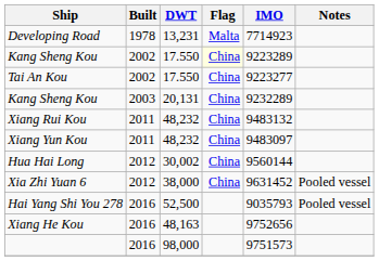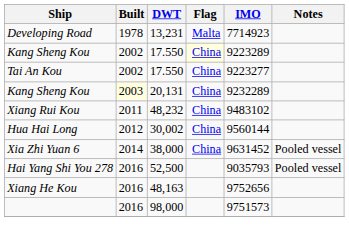 <table class="wikitable">
 <tr>
 <th>Ship</th>
 <th>Built</th>
 <th><a href='#'>DWT</a></th>
 <th>Flag</th>
 <th><a href='#'>IMO</a></th>
 <th>Notes</th>
 </tr>
 <tr>
 <td><em>Developing Road</em></td>
 <td>1978</td>
 <td>13,231</td>
 <td> <a href='#'>Malta</a></td>
 <td>7714923</td>
 <td></td>
 </tr>
 <tr>
 <td><em>Kang Sheng Kou</em></td>
 <td>2002</td>
 <td>17.550</td>
 <td style="background: lightyellow;"> <a href='#'>China</a></td>
 <td>9223289</td>
 <td></td>
 </tr>
 <tr>
 <td><em>Tai An Kou</em></td>
 <td>2002</td>
 <td>17.550</td>
 <td> <a href='#'>China</a></td>
 <td>9223277</td>
 <td></td>
 </tr>
 <tr>
 <td><em>Kang Sheng Kou</em></td>
-<td>2003</td>
+<td style="background: lightyellow;">2003</td>
 <td>20,131</td>
 <td> <a href='#'>China</a></td>
 <td>9232289</td>
 <td></td>
 </tr>
 <tr>
 <td><em>Xiang Rui Kou</em></td>
 <td>2011</td>
 <td>48,232</td>
 <td> <a href='#'>China</a></td>
-<td>9483132</td>
-<td></td>
-</tr>
-<tr>
-<td><em>Xiang Yun Kou</em></td>
-<td>2011</td>
-<td>48,232</td>
-<td> <a href='#'>China</a></td>
-<td>9483097</td>
+<td>9483102</td>
 <td></td>
 </tr>
 <tr>
 <td><em>Hua Hai Long</em></td>
 <td>2012</td>
 <td>30,002</td>
 <td> <a href='#'>China</a></td>
 <td>9560144</td>
 <td></td>
 </tr>
 <tr>
 <td><em>Xia Zhi Yuan 6</em></td>
-<td>2012</td>
+<td>2014</td>
 <td>38,000</td>
 <td> <a href='#'>China</a></td>
 <td>9631452</td>
 <td>Pooled vessel</td>
 </tr>
 <tr>
 <td><em>Hai Yang Shi You 278</em></td>
 <td>2016</td>
 <td>52,500</td>
 <td></td>
 <td>9035793</td>
 <td>Pooled vessel</td>
 </tr>
 <tr>
 <td><em>Xiang He Kou</em></td>
 <td>2016</td>
 <td>48,163</td>
 <td></td>
 <td>9752656</td>
 <td></td>
 </tr>
 <tr>
 <td></td>
 <td>2016</td>
 <td>98,000</td>
 <td></td>
 <td>9751573</td>
 <td></td>
 </tr>
 <tr>
 </tr>
 </table>
